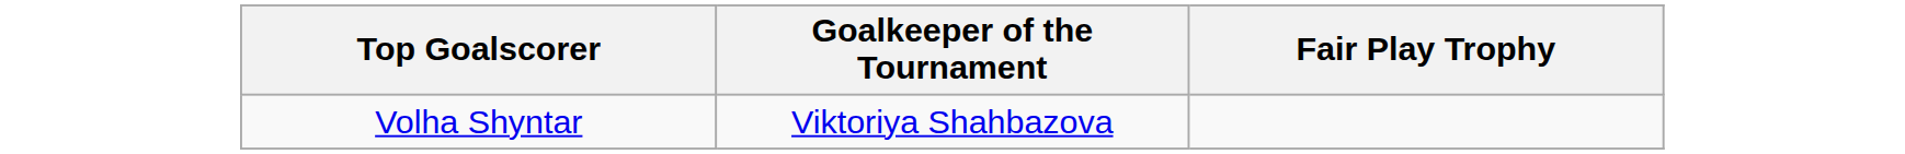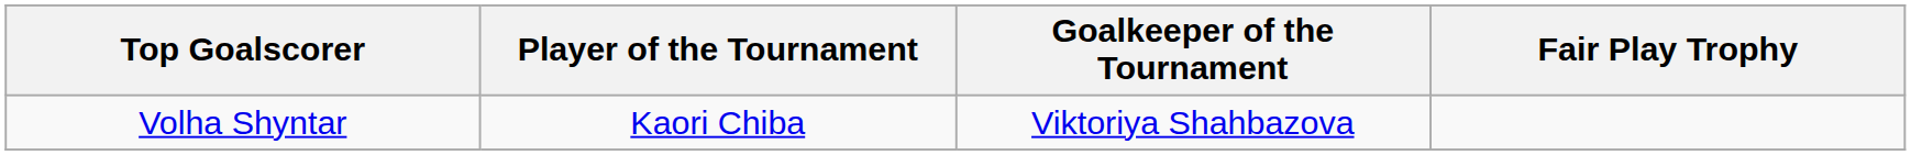 <table class=wikitable style="margin:auto; text-align:center">
 <tr>
 <th style="width: 220px;">Top Goalscorer</th>
+<th style="width: 220px;">Player of the Tournament</th>
 <th style="width: 220px;">Goalkeeper of the Tournament</th>
 <th style="width: 220px;">Fair Play Trophy</th>
 </tr>
 <tr>
 <td> <a href='#'>Volha Shyntar</a></td>
+<td> <a href='#'>Kaori Chiba</a></td>
 <td> <a href='#'>Viktoriya Shahbazova</a></td>
 <td></td>
 </tr>
 </table>
